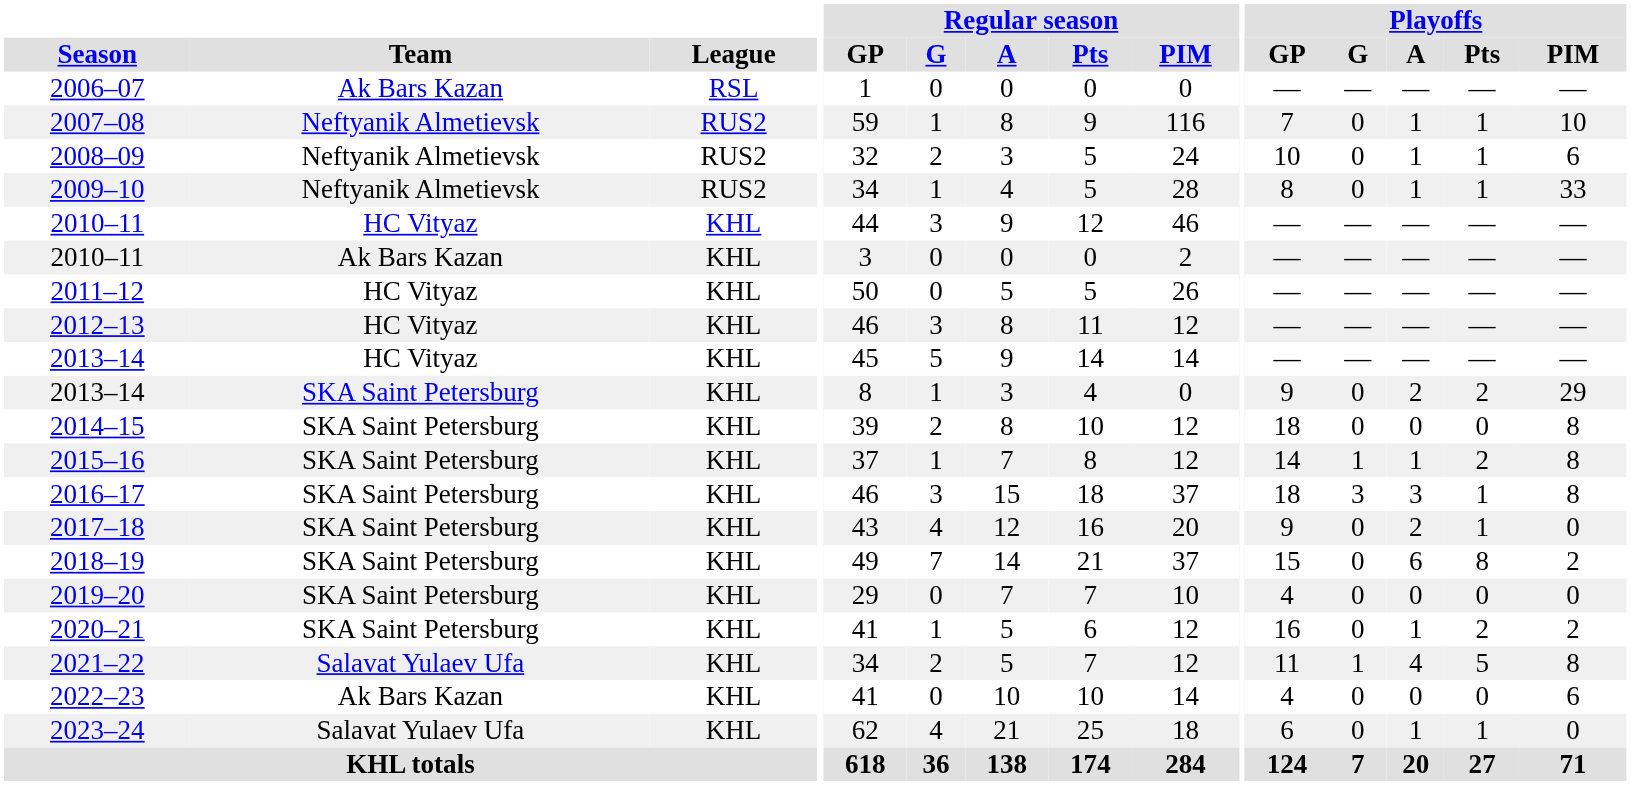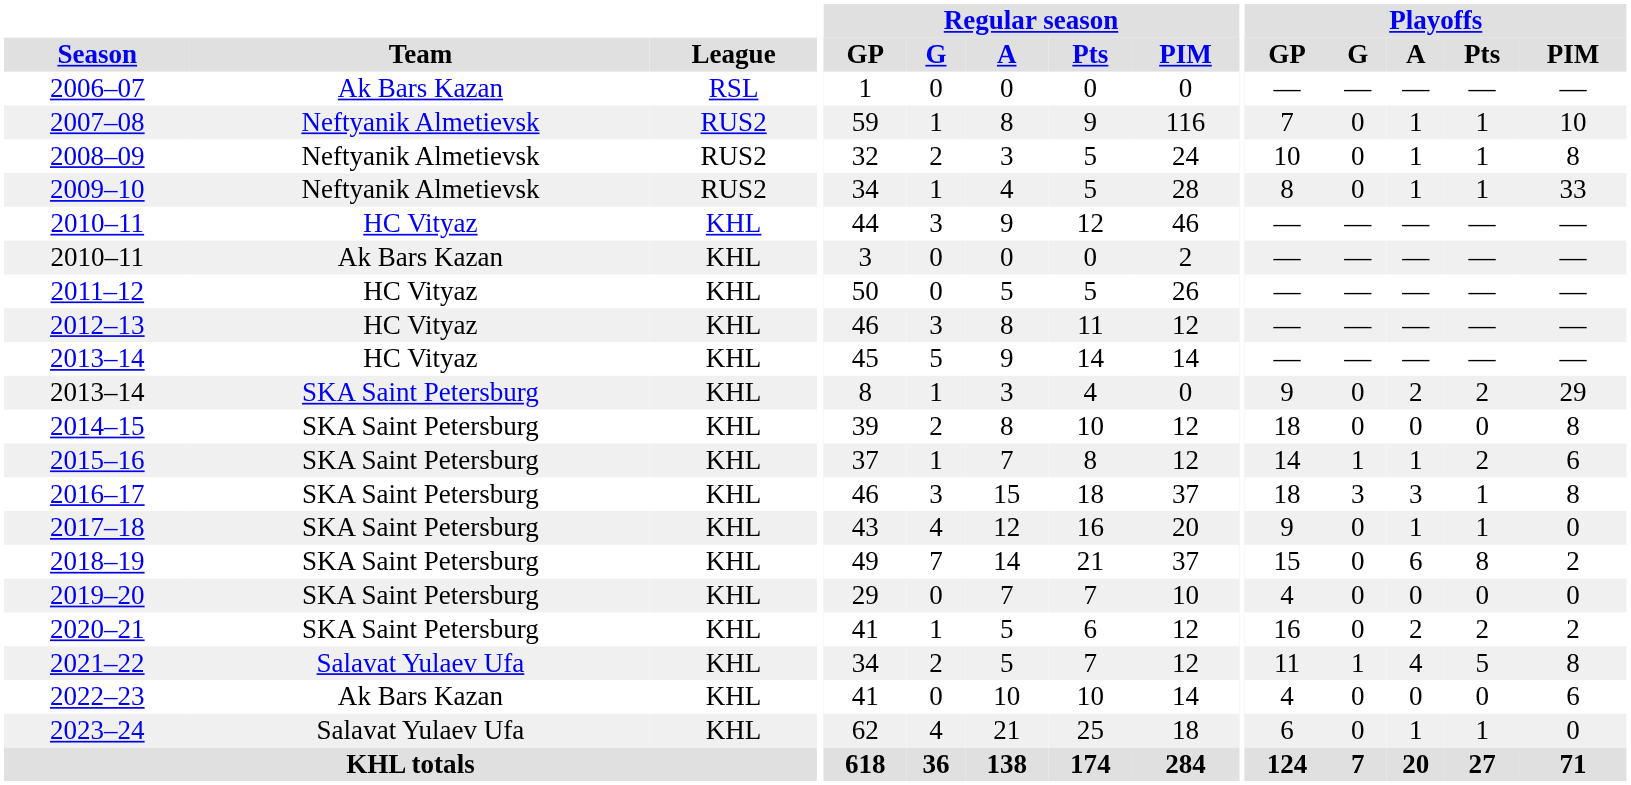 <table border="0" cellpadding="1" cellspacing="0" style="text-align:center; width:60em">
 <tr bgcolor="#e0e0e0">
 <th colspan="3" bgcolor="#ffffff"></th>
 <th rowspan="99" bgcolor="#ffffff"></th>
 <th colspan="5"><a href='#'>Regular season</a></th>
 <th rowspan="99" bgcolor="#ffffff"></th>
 <th colspan="5"><a href='#'>Playoffs</a></th>
 </tr>
 <tr bgcolor="#e0e0e0">
 <th><a href='#'>Season</a></th>
 <th>Team</th>
 <th>League</th>
 <th>GP</th>
 <th><a href='#'>G</a></th>
 <th><a href='#'>A</a></th>
 <th><a href='#'>Pts</a></th>
 <th><a href='#'>PIM</a></th>
 <th>GP</th>
 <th>G</th>
 <th>A</th>
 <th>Pts</th>
 <th>PIM</th>
 </tr>
 <tr>
 <td><a href='#'>2006–07</a></td>
 <td><a href='#'>Ak Bars Kazan</a></td>
 <td><a href='#'>RSL</a></td>
 <td>1</td>
 <td>0</td>
 <td>0</td>
 <td>0</td>
 <td>0</td>
 <td>—</td>
 <td>—</td>
 <td>—</td>
 <td>—</td>
 <td>—</td>
 </tr>
 <tr bgcolor="#f0f0f0">
 <td><a href='#'>2007–08</a></td>
 <td><a href='#'>Neftyanik Almetievsk</a></td>
 <td><a href='#'>RUS2</a></td>
 <td>59</td>
 <td>1</td>
 <td>8</td>
 <td>9</td>
 <td>116</td>
 <td>7</td>
 <td>0</td>
 <td>1</td>
 <td>1</td>
 <td>10</td>
 </tr>
 <tr>
 <td><a href='#'>2008–09</a></td>
 <td>Neftyanik Almetievsk</td>
 <td>RUS2</td>
 <td>32</td>
 <td>2</td>
 <td>3</td>
 <td>5</td>
 <td>24</td>
 <td>10</td>
 <td>0</td>
 <td>1</td>
 <td>1</td>
-<td>6</td>
+<td>8</td>
 </tr>
 <tr bgcolor="#f0f0f0">
 <td><a href='#'>2009–10</a></td>
 <td>Neftyanik Almetievsk</td>
 <td>RUS2</td>
 <td>34</td>
 <td>1</td>
 <td>4</td>
 <td>5</td>
 <td>28</td>
 <td>8</td>
 <td>0</td>
 <td>1</td>
 <td>1</td>
 <td>33</td>
 </tr>
 <tr>
 <td><a href='#'>2010–11</a></td>
 <td><a href='#'>HC Vityaz</a></td>
 <td><a href='#'>KHL</a></td>
 <td>44</td>
 <td>3</td>
 <td>9</td>
 <td>12</td>
 <td>46</td>
 <td>—</td>
 <td>—</td>
 <td>—</td>
 <td>—</td>
 <td>—</td>
 </tr>
 <tr bgcolor="#f0f0f0">
 <td>2010–11</td>
 <td>Ak Bars Kazan</td>
 <td>KHL</td>
 <td>3</td>
 <td>0</td>
 <td>0</td>
 <td>0</td>
 <td>2</td>
 <td>—</td>
 <td>—</td>
 <td>—</td>
 <td>—</td>
 <td>—</td>
 </tr>
 <tr>
 <td><a href='#'>2011–12</a></td>
 <td>HC Vityaz</td>
 <td>KHL</td>
 <td>50</td>
 <td>0</td>
 <td>5</td>
 <td>5</td>
 <td>26</td>
 <td>—</td>
 <td>—</td>
 <td>—</td>
 <td>—</td>
 <td>—</td>
 </tr>
 <tr bgcolor="#f0f0f0">
 <td><a href='#'>2012–13</a></td>
 <td>HC Vityaz</td>
 <td>KHL</td>
 <td>46</td>
 <td>3</td>
 <td>8</td>
 <td>11</td>
 <td>12</td>
 <td>—</td>
 <td>—</td>
 <td>—</td>
 <td>—</td>
 <td>—</td>
 </tr>
 <tr>
 <td><a href='#'>2013–14</a></td>
 <td>HC Vityaz</td>
 <td>KHL</td>
 <td>45</td>
 <td>5</td>
 <td>9</td>
 <td>14</td>
 <td>14</td>
 <td>—</td>
 <td>—</td>
 <td>—</td>
 <td>—</td>
 <td>—</td>
 </tr>
 <tr bgcolor="#f0f0f0">
 <td>2013–14</td>
 <td><a href='#'>SKA Saint Petersburg</a></td>
 <td>KHL</td>
 <td>8</td>
 <td>1</td>
 <td>3</td>
 <td>4</td>
 <td>0</td>
 <td>9</td>
 <td>0</td>
 <td>2</td>
 <td>2</td>
 <td>29</td>
 </tr>
 <tr>
 <td><a href='#'>2014–15</a></td>
 <td>SKA Saint Petersburg</td>
 <td>KHL</td>
 <td>39</td>
 <td>2</td>
 <td>8</td>
 <td>10</td>
 <td>12</td>
 <td>18</td>
 <td>0</td>
 <td>0</td>
 <td>0</td>
 <td>8</td>
 </tr>
 <tr bgcolor="#f0f0f0">
 <td><a href='#'>2015–16</a></td>
 <td>SKA Saint Petersburg</td>
 <td>KHL</td>
 <td>37</td>
 <td>1</td>
 <td>7</td>
 <td>8</td>
 <td>12</td>
 <td>14</td>
 <td>1</td>
 <td>1</td>
 <td>2</td>
-<td>8</td>
+<td>6</td>
 </tr>
 <tr>
 <td><a href='#'>2016–17</a></td>
 <td>SKA Saint Petersburg</td>
 <td>KHL</td>
 <td>46</td>
 <td>3</td>
 <td>15</td>
 <td>18</td>
 <td>37</td>
 <td>18</td>
 <td>3</td>
 <td>3</td>
 <td>1</td>
 <td>8</td>
 </tr>
 <tr bgcolor="#f0f0f0">
 <td><a href='#'>2017–18</a></td>
 <td>SKA Saint Petersburg</td>
 <td>KHL</td>
 <td>43</td>
 <td>4</td>
 <td>12</td>
 <td>16</td>
 <td>20</td>
 <td>9</td>
 <td>0</td>
-<td>2</td>
+<td>1</td>
 <td>1</td>
 <td>0</td>
 </tr>
 <tr>
 <td><a href='#'>2018–19</a></td>
 <td>SKA Saint Petersburg</td>
 <td>KHL</td>
 <td>49</td>
 <td>7</td>
 <td>14</td>
 <td>21</td>
 <td>37</td>
 <td>15</td>
 <td>0</td>
 <td>6</td>
 <td>8</td>
 <td>2</td>
 </tr>
 <tr bgcolor="#f0f0f0">
 <td><a href='#'>2019–20</a></td>
 <td>SKA Saint Petersburg</td>
 <td>KHL</td>
 <td>29</td>
 <td>0</td>
 <td>7</td>
 <td>7</td>
 <td>10</td>
 <td>4</td>
 <td>0</td>
 <td>0</td>
 <td>0</td>
 <td>0</td>
 </tr>
 <tr>
 <td><a href='#'>2020–21</a></td>
 <td>SKA Saint Petersburg</td>
 <td>KHL</td>
 <td>41</td>
 <td>1</td>
 <td>5</td>
 <td>6</td>
 <td>12</td>
 <td>16</td>
 <td>0</td>
-<td>1</td>
+<td>2</td>
 <td>2</td>
 <td>2</td>
 </tr>
 <tr bgcolor="#f0f0f0">
 <td><a href='#'>2021–22</a></td>
 <td><a href='#'>Salavat Yulaev Ufa</a></td>
 <td>KHL</td>
 <td>34</td>
 <td>2</td>
 <td>5</td>
 <td>7</td>
 <td>12</td>
 <td>11</td>
 <td>1</td>
 <td>4</td>
 <td>5</td>
 <td>8</td>
 </tr>
 <tr>
 <td><a href='#'>2022–23</a></td>
 <td>Ak Bars Kazan</td>
 <td>KHL</td>
 <td>41</td>
 <td>0</td>
 <td>10</td>
 <td>10</td>
 <td>14</td>
 <td>4</td>
 <td>0</td>
 <td>0</td>
 <td>0</td>
 <td>6</td>
 </tr>
 <tr bgcolor="#f0f0f0">
 <td><a href='#'>2023–24</a></td>
 <td>Salavat Yulaev Ufa</td>
 <td>KHL</td>
 <td>62</td>
 <td>4</td>
 <td>21</td>
 <td>25</td>
 <td>18</td>
 <td>6</td>
 <td>0</td>
 <td>1</td>
 <td>1</td>
 <td>0</td>
 </tr>
 <tr bgcolor="#e0e0e0">
 <th colspan="3">KHL totals</th>
 <th>618</th>
 <th>36</th>
 <th>138</th>
 <th>174</th>
 <th>284</th>
 <th>124</th>
 <th>7</th>
 <th>20</th>
 <th>27</th>
 <th>71</th>
 </tr>
 </table>
